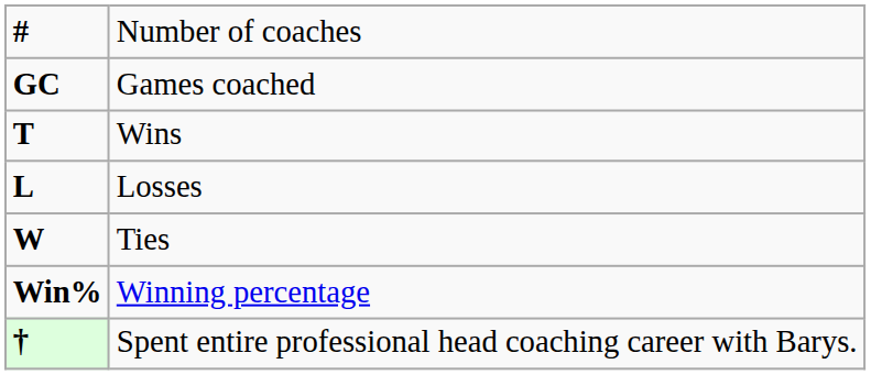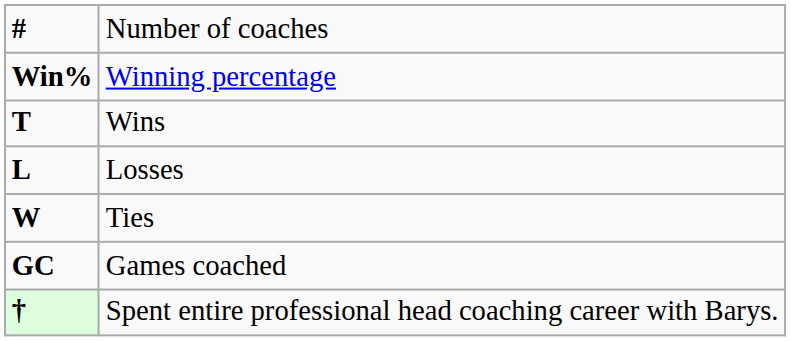 <table class="wikitable" style="font-size:90%;">
 <tr>
 <td><strong>#</strong></td>
 <td>Number of coaches</td>
 </tr>
 <tr>
-<td><strong>GC</strong></td>
-<td>Games coached</td>
+<td><strong>Win%</strong></td>
+<td><a href='#'>Winning percentage</a></td>
 </tr>
 <tr>
 <td><strong>T</strong></td>
 <td>Wins</td>
 </tr>
 <tr>
 <td><strong>L</strong></td>
 <td>Losses</td>
 </tr>
 <tr>
 <td><strong>W</strong></td>
 <td>Ties</td>
 </tr>
 <tr>
-<td><strong>Win%</strong></td>
-<td><a href='#'>Winning percentage</a></td>
+<td><strong>GC</strong></td>
+<td>Games coached</td>
 </tr>
 <tr>
 <td style="background-color:#ddffdd"><strong>†</strong></td>
 <td>Spent entire professional head coaching career with Barys.</td>
 </tr>
 </table>
